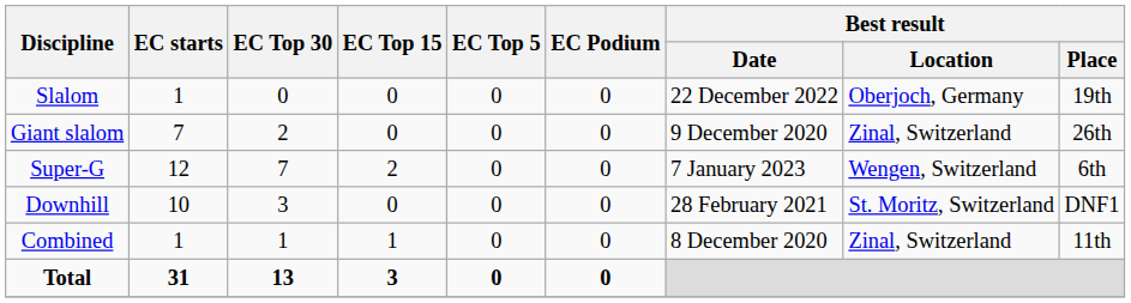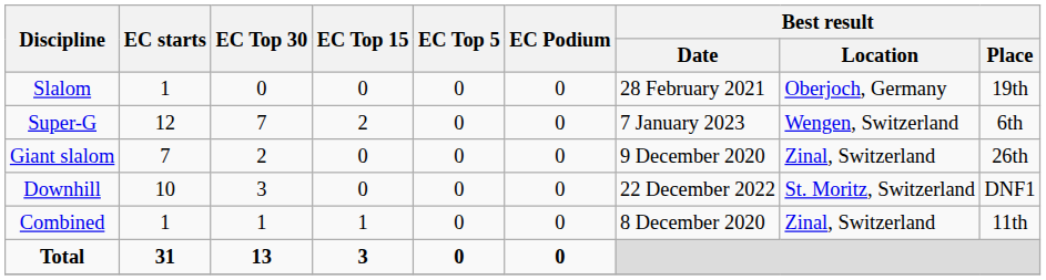 <table class="wikitable" style="text-align:center; font-size:95%;">
 <tr>
 <th rowspan=2>Discipline</th>
 <th rowspan=2>EC starts</th>
 <th rowspan=2>EC Top 30</th>
 <th rowspan=2>EC Top 15</th>
 <th rowspan=2>EC Top 5</th>
 <th rowspan=2>EC Podium</th>
 <th colspan=3>Best result</th>
 </tr>
 <tr>
 <th>Date</th>
 <th>Location</th>
 <th>Place</th>
 </tr>
 <tr>
 <td align=center><a href='#'>Slalom</a></td>
 <td align=center>1</td>
 <td align=center>0</td>
 <td align=center>0</td>
 <td align=center>0</td>
 <td align=center>0</td>
-<td align=left>22 December 2022</td>
+<td align=left>28 February 2021</td>
 <td align=left> <a href='#'>Oberjoch</a>, Germany</td>
 <td>19th</td>
+</tr>
+<tr>
+<td align=center><a href='#'>Super-G</a></td>
+<td align=center>12</td>
+<td align=center>7</td>
+<td align=center>2</td>
+<td align=center>0</td>
+<td align=center>0</td>
+<td align=left>7 January 2023</td>
+<td align=left> <a href='#'>Wengen</a>, Switzerland</td>
+<td>6th</td>
 </tr>
 <tr>
 <td align=center><a href='#'>Giant slalom</a></td>
 <td align=center>7</td>
 <td align=center>2</td>
 <td align=center>0</td>
 <td align=center>0</td>
 <td align=center>0</td>
 <td align=left>9 December 2020</td>
 <td align=left> <a href='#'>Zinal</a>, Switzerland</td>
 <td>26th</td>
 </tr>
 <tr>
-<td align=center><a href='#'>Super-G</a></td>
-<td align=center>12</td>
-<td align=center>7</td>
-<td align=center>2</td>
-<td align=center>0</td>
-<td align=center>0</td>
-<td align=left>7 January 2023</td>
-<td align=left> <a href='#'>Wengen</a>, Switzerland</td>
-<td>6th</td>
-</tr>
-<tr>
 <td align=center><a href='#'>Downhill</a></td>
 <td align=center>10</td>
 <td align=center>3</td>
 <td align=center>0</td>
 <td align=center>0</td>
 <td align=center>0</td>
-<td align=left>28 February 2021</td>
+<td align=left>22 December 2022</td>
 <td align=left> <a href='#'>St. Moritz</a>, Switzerland</td>
 <td>DNF1</td>
 </tr>
 <tr>
 <td align=center><a href='#'>Combined</a></td>
 <td align=center>1</td>
 <td align=center>1</td>
 <td align=center>1</td>
 <td align=center>0</td>
 <td align=center>0</td>
 <td align=left>8 December 2020</td>
 <td align=left> <a href='#'>Zinal</a>, Switzerland</td>
 <td>11th</td>
 </tr>
 <tr>
 <td align=center><strong>Total</strong></td>
 <td align=center><strong>31</strong></td>
 <td align=center><strong>13</strong></td>
 <td align=center><strong>3</strong></td>
 <td align=center><strong>0</strong></td>
 <td align=center><strong>0</strong></td>
 <td colspan=3 bgcolor=#DCDCDC></td>
 </tr>
 <tr>
 </tr>
 </table>
